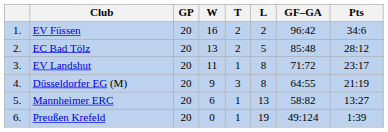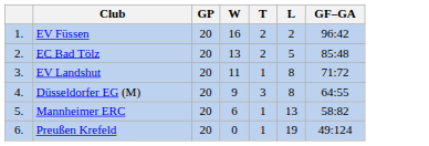 <table class="wikitable">
 <tr>
 <th width="30"></th>
 <th width="200">Club</th>
 <th width="30">GP</th>
 <th width="30">W</th>
 <th width="30">T</th>
 <th width="30">L</th>
 <th width="70">GF–GA</th>
-<th width="70">Pts</th>
 </tr>
 <tr bgcolor="#BCD2EE" align="center">
 <td>1.</td>
 <td align="left"><a href='#'>EV Füssen</a></td>
 <td>20</td>
 <td>16</td>
 <td>2</td>
 <td>2</td>
 <td>96:42</td>
-<td>34:6</td>
 </tr>
 <tr bgcolor=#BCD2EE align="center">
 <td>2.</td>
 <td align="left"><a href='#'>EC Bad Tölz</a></td>
 <td>20</td>
 <td>13</td>
 <td>2</td>
 <td>5</td>
 <td>85:48</td>
-<td>28:12</td>
 </tr>
 <tr bgcolor=#BCD2EE align="center">
 <td>3.</td>
 <td align="left"><a href='#'>EV Landshut</a></td>
 <td>20</td>
 <td>11</td>
 <td>1</td>
 <td>8</td>
 <td>71:72</td>
-<td>23:17</td>
 </tr>
 <tr bgcolor=#BCD2EE align="center">
 <td>4.</td>
 <td align="left"><a href='#'>Düsseldorfer EG</a> (M)</td>
 <td>20</td>
 <td>9</td>
 <td>3</td>
 <td>8</td>
 <td>64:55</td>
-<td>21:19</td>
 </tr>
 <tr bgcolor=#BCD2EE align="center">
 <td>5.</td>
 <td align="left"><a href='#'>Mannheimer ERC</a></td>
 <td>20</td>
 <td>6</td>
 <td>1</td>
 <td>13</td>
 <td>58:82</td>
-<td>13:27</td>
 </tr>
 <tr bgcolor=#BCD2EE align="center">
 <td>6.</td>
 <td align="left"><a href='#'>Preußen Krefeld</a></td>
 <td>20</td>
 <td>0</td>
 <td>1</td>
 <td>19</td>
 <td>49:124</td>
-<td>1:39</td>
 </tr>
 </table>
